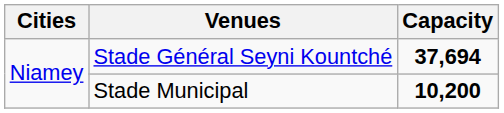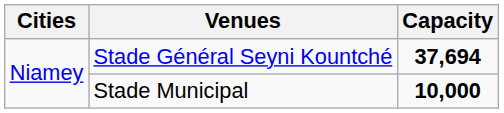 <table class="wikitable">
 <tr>
 <th>Cities</th>
 <th>Venues</th>
 <th>Capacity</th>
 </tr>
 <tr>
 <td rowspan=2><a href='#'>Niamey</a></td>
 <td><a href='#'>Stade Général Seyni Kountché</a></td>
 <td align=center><strong>37,694</strong></td>
 </tr>
 <tr>
 <td>Stade Municipal</td>
-<td align=center><strong>10,200</strong></td>
+<td align=center><strong>10,000</strong></td>
 </tr>
 </table>
